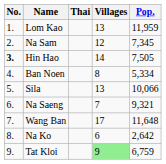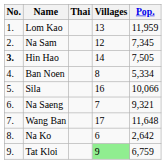 <table class="wikitable sortable">
 <tr>
 <th>No.</th>
 <th>Name</th>
 <th>Thai</th>
 <th>Villages</th>
 <th><a href='#'>Pop.</a></th>
 </tr>
 <tr>
 <td>1.</td>
 <td>Lom Kao</td>
 <td></td>
 <td>13</td>
 <td>11,959</td>
 </tr>
 <tr>
 <td>2.</td>
 <td>Na Sam</td>
 <td></td>
 <td>12</td>
 <td>7,345</td>
 </tr>
 <tr>
 <td><strong>3.</strong></td>
 <td>Hin Hao</td>
 <td></td>
 <td>14</td>
 <td>7,505</td>
 </tr>
 <tr>
 <td>4.</td>
 <td>Ban Noen</td>
 <td></td>
 <td>8</td>
 <td>5,334</td>
 </tr>
 <tr>
 <td>5.</td>
 <td>Sila</td>
 <td></td>
-<td>13</td>
+<td>16</td>
 <td>10,066</td>
 </tr>
 <tr>
 <td>6.</td>
 <td>Na Saeng</td>
 <td></td>
 <td>7</td>
 <td>9,321</td>
 </tr>
 <tr>
 <td>7.</td>
 <td>Wang Ban</td>
 <td></td>
 <td>17</td>
 <td>11,648</td>
 </tr>
 <tr>
 <td>8.</td>
 <td>Na Ko</td>
 <td></td>
 <td>6</td>
 <td>2,642</td>
 </tr>
 <tr>
 <td>9.</td>
 <td>Tat Kloi</td>
 <td></td>
 <td style="background: lightgreen;">9</td>
 <td>6,759</td>
 </tr>
 </table>
